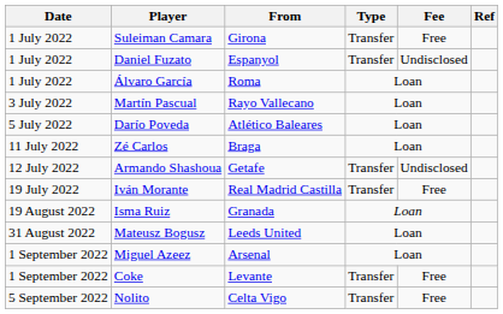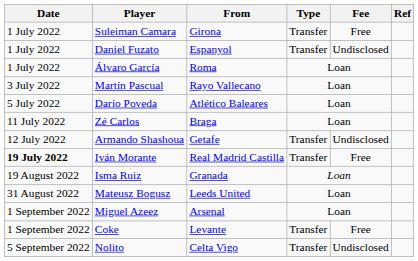 <table class="wikitable">
 <tr>
 <th>Date</th>
 <th>Player</th>
 <th>From</th>
 <th>Type</th>
 <th>Fee</th>
 <th>Ref</th>
 </tr>
 <tr>
 <td>1 July 2022</td>
 <td> <a href='#'>Suleiman Camara</a></td>
 <td><a href='#'>Girona</a></td>
 <td align=center>Transfer</td>
 <td align=center>Free</td>
 <td align=center></td>
 </tr>
 <tr>
 <td>1 July 2022</td>
 <td> <a href='#'>Daniel Fuzato</a></td>
 <td><a href='#'>Espanyol</a></td>
 <td align=center>Transfer</td>
 <td align=center>Undisclosed</td>
 <td align=center></td>
 </tr>
 <tr>
 <td>1 July 2022</td>
 <td> <a href='#'>Álvaro García</a></td>
 <td> <a href='#'>Roma</a></td>
 <td colspan="2" align=center>Loan</td>
 <td align=center></td>
 </tr>
 <tr>
 <td>3 July 2022</td>
 <td> <a href='#'>Martín Pascual</a></td>
 <td><a href='#'>Rayo Vallecano</a></td>
 <td colspan="2" align=center>Loan</td>
 <td align=center></td>
 </tr>
 <tr>
 <td>5 July 2022</td>
 <td> <a href='#'>Darío Poveda</a></td>
 <td><a href='#'>Atlético Baleares</a></td>
 <td colspan="2" align=center>Loan</td>
 <td align=center></td>
 </tr>
 <tr>
 <td>11 July 2022</td>
 <td> <a href='#'>Zé Carlos</a></td>
 <td> <a href='#'>Braga</a></td>
 <td colspan="2" align=center>Loan</td>
 <td align=center></td>
 </tr>
 <tr>
 <td>12 July 2022</td>
 <td> <a href='#'>Armando Shashoua</a></td>
 <td><a href='#'>Getafe</a></td>
 <td align=center>Transfer</td>
 <td align=center>Undisclosed</td>
 <td align=center></td>
 </tr>
 <tr>
-<td>19 July 2022</td>
+<td><strong>19 July 2022</strong></td>
 <td> <a href='#'>Iván Morante</a></td>
 <td><a href='#'>Real Madrid Castilla</a></td>
 <td align=center>Transfer</td>
 <td align=center>Free</td>
 <td align=center></td>
 </tr>
 <tr>
 <td>19 August 2022</td>
 <td> <a href='#'>Isma Ruiz</a></td>
 <td><a href='#'>Granada</a></td>
 <td colspan=2 align=center><em>Loan</em></td>
 <td align=center></td>
 </tr>
 <tr>
 <td>31 August 2022</td>
 <td> <a href='#'>Mateusz Bogusz</a></td>
 <td> <a href='#'>Leeds United</a></td>
 <td colspan="2" align=center>Loan</td>
 <td align=center></td>
 </tr>
 <tr>
 <td>1 September 2022</td>
 <td> <a href='#'>Miguel Azeez</a></td>
 <td> <a href='#'>Arsenal</a></td>
 <td colspan="2" align=center>Loan</td>
 <td align=center></td>
 </tr>
 <tr>
 <td>1 September 2022</td>
 <td> <a href='#'>Coke</a></td>
 <td><a href='#'>Levante</a></td>
 <td align=center>Transfer</td>
 <td align=center>Free</td>
 <td align=center></td>
 </tr>
 <tr>
 <td>5 September 2022</td>
 <td> <a href='#'>Nolito</a></td>
 <td><a href='#'>Celta Vigo</a></td>
 <td align=center>Transfer</td>
-<td align=center>Free</td>
+<td align=center>Undisclosed</td>
 <td align=center></td>
 </tr>
 </table>
